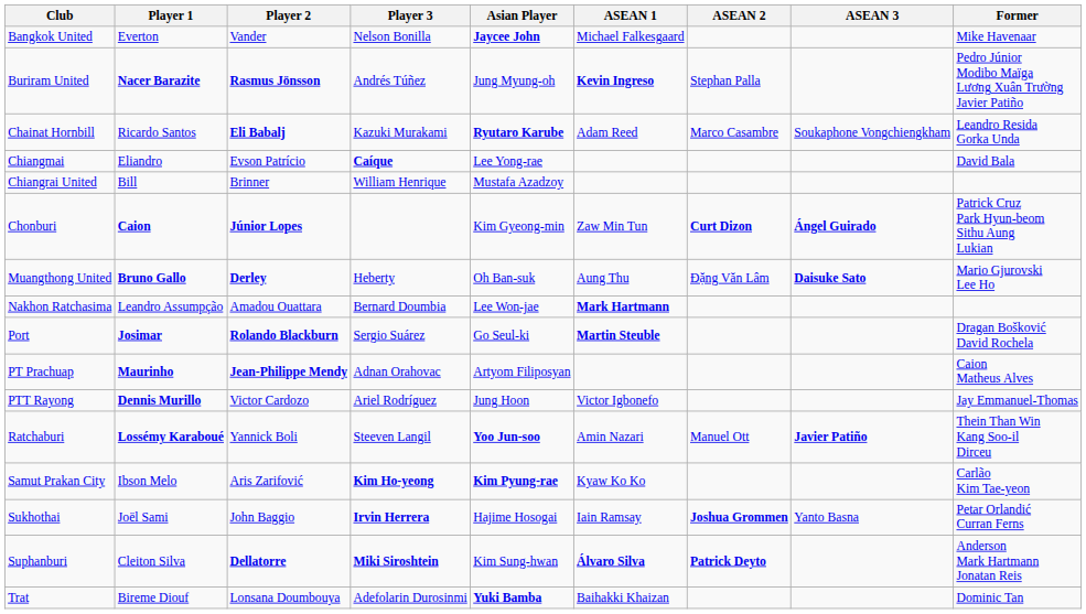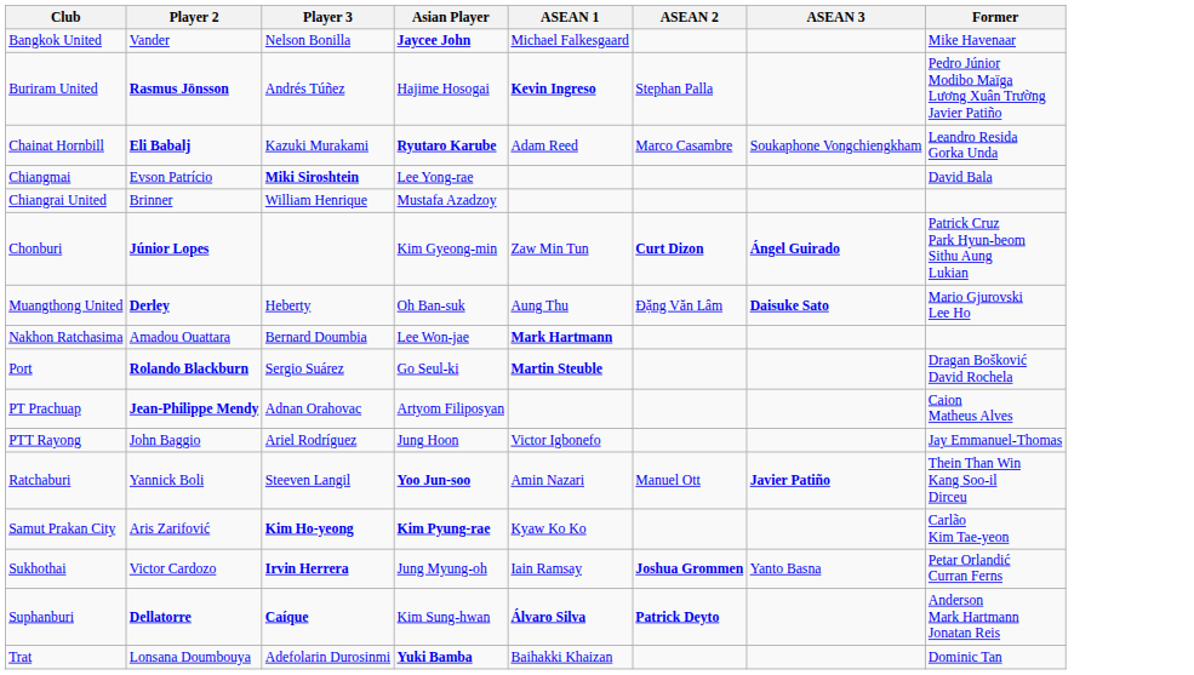 <table class="wikitable sortable" style="font-size:90%;">
 <tr>
 <th>Club</th>
-<th>Player 1</th>
 <th>Player 2</th>
 <th>Player 3</th>
 <th>Asian Player</th>
 <th>ASEAN 1</th>
 <th>ASEAN 2</th>
 <th>ASEAN 3</th>
 <th>Former</th>
 </tr>
 <tr>
 <td><a href='#'>Bangkok United</a></td>
-<td> <a href='#'>Everton</a></td>
 <td> <a href='#'>Vander</a></td>
 <td> <a href='#'>Nelson Bonilla</a></td>
 <td> <strong><a href='#'>Jaycee John</a></strong></td>
 <td> <a href='#'>Michael Falkesgaard</a></td>
 <td></td>
 <td></td>
 <td> <a href='#'>Mike Havenaar</a></td>
 </tr>
 <tr>
 <td><a href='#'>Buriram United</a></td>
-<td> <strong><a href='#'>Nacer Barazite</a></strong></td>
 <td> <strong><a href='#'>Rasmus Jönsson</a></strong></td>
 <td> <a href='#'>Andrés Túñez</a></td>
-<td> <a href='#'>Jung Myung-oh</a></td>
+<td> <a href='#'>Hajime Hosogai</a></td>
 <td> <strong><a href='#'>Kevin Ingreso</a></strong></td>
 <td> <a href='#'>Stephan Palla</a></td>
 <td></td>
 <td> <a href='#'>Pedro Júnior</a> <br> <a href='#'>Modibo Maïga</a> <br> <a href='#'>Lương Xuân Trường</a> <br>  <a href='#'>Javier Patiño</a></td>
 </tr>
 <tr>
 <td><a href='#'>Chainat Hornbill</a></td>
-<td> <a href='#'>Ricardo Santos</a></td>
 <td> <strong><a href='#'>Eli Babalj</a></strong></td>
 <td> <a href='#'>Kazuki Murakami</a></td>
 <td> <strong><a href='#'>Ryutaro Karube</a></strong></td>
 <td> <a href='#'>Adam Reed</a></td>
 <td> <a href='#'>Marco Casambre</a></td>
 <td> <a href='#'>Soukaphone Vongchiengkham</a></td>
 <td> <a href='#'>Leandro Resida</a> <br>  <a href='#'>Gorka Unda</a></td>
 </tr>
 <tr>
 <td><a href='#'>Chiangmai</a></td>
-<td> <a href='#'>Eliandro</a></td>
 <td> <a href='#'>Evson Patrício</a></td>
-<td> <strong><a href='#'>Caíque</a></strong></td>
+<td> <strong><a href='#'>Miki Siroshtein</a></strong></td>
 <td> <a href='#'>Lee Yong-rae</a></td>
 <td></td>
 <td></td>
 <td></td>
 <td> <a href='#'>David Bala</a></td>
 </tr>
 <tr>
 <td><a href='#'>Chiangrai United</a></td>
-<td> <a href='#'>Bill</a></td>
 <td> <a href='#'>Brinner</a></td>
 <td> <a href='#'>William Henrique</a></td>
 <td> <a href='#'>Mustafa Azadzoy</a></td>
 <td></td>
 <td></td>
 <td></td>
 <td></td>
 </tr>
 <tr>
 <td><a href='#'>Chonburi</a></td>
-<td> <strong><a href='#'>Caion</a></strong></td>
 <td> <strong><a href='#'>Júnior Lopes</a></strong></td>
 <td></td>
 <td> <a href='#'>Kim Gyeong-min</a></td>
 <td> <a href='#'>Zaw Min Tun</a></td>
 <td> <strong><a href='#'>Curt Dizon</a></strong></td>
 <td> <strong><a href='#'>Ángel Guirado</a></strong></td>
 <td> <a href='#'>Patrick Cruz</a> <br>  <a href='#'>Park Hyun-beom</a> <br>  <a href='#'>Sithu Aung</a> <br>  <a href='#'>Lukian</a></td>
 </tr>
 <tr>
 <td><a href='#'>Muangthong United</a></td>
-<td> <strong><a href='#'>Bruno Gallo</a></strong></td>
 <td> <strong><a href='#'>Derley</a></strong></td>
 <td> <a href='#'>Heberty</a></td>
 <td> <a href='#'>Oh Ban-suk</a></td>
 <td> <a href='#'>Aung Thu</a></td>
 <td> <a href='#'>Đặng Văn Lâm</a></td>
 <td> <strong><a href='#'>Daisuke Sato</a></strong></td>
 <td> <a href='#'>Mario Gjurovski</a> <br>  <a href='#'>Lee Ho</a></td>
 </tr>
 <tr>
 <td><a href='#'>Nakhon Ratchasima</a></td>
-<td> <a href='#'>Leandro Assumpção</a></td>
 <td> <a href='#'>Amadou Ouattara</a></td>
 <td> <a href='#'>Bernard Doumbia</a></td>
 <td> <a href='#'>Lee Won-jae</a></td>
 <td> <strong><a href='#'>Mark Hartmann</a></strong></td>
 <td></td>
 <td></td>
 <td></td>
 </tr>
 <tr>
 <td><a href='#'>Port</a></td>
-<td> <strong><a href='#'>Josimar</a></strong></td>
 <td> <strong><a href='#'>Rolando Blackburn</a></strong></td>
 <td> <a href='#'>Sergio Suárez</a></td>
 <td> <a href='#'>Go Seul-ki</a></td>
 <td> <strong><a href='#'>Martin Steuble</a></strong></td>
 <td></td>
 <td></td>
 <td> <a href='#'>Dragan Bošković</a><br> <a href='#'>David Rochela</a></td>
 </tr>
 <tr>
 <td><a href='#'>PT Prachuap</a></td>
-<td> <strong><a href='#'>Maurinho</a></strong></td>
 <td> <strong><a href='#'>Jean-Philippe Mendy</a></strong></td>
 <td> <a href='#'>Adnan Orahovac</a></td>
 <td> <a href='#'>Artyom Filiposyan</a></td>
 <td></td>
 <td></td>
 <td></td>
 <td> <a href='#'>Caion</a> <br>  <a href='#'>Matheus Alves</a> <br></td>
 </tr>
 <tr>
 <td><a href='#'>PTT Rayong</a></td>
-<td> <strong><a href='#'>Dennis Murillo</a></strong></td>
-<td> <a href='#'>Victor Cardozo</a></td>
+<td> <a href='#'>John Baggio</a></td>
 <td> <a href='#'>Ariel Rodríguez</a></td>
 <td> <a href='#'>Jung Hoon</a></td>
 <td> <a href='#'>Victor Igbonefo</a></td>
 <td></td>
 <td></td>
 <td> <a href='#'>Jay Emmanuel-Thomas</a></td>
 </tr>
 <tr>
 <td><a href='#'>Ratchaburi</a></td>
-<td> <strong><a href='#'>Lossémy Karaboué</a></strong></td>
 <td> <a href='#'>Yannick Boli</a></td>
 <td> <a href='#'>Steeven Langil</a></td>
 <td><strong> <a href='#'>Yoo Jun-soo</a></strong></td>
 <td> <a href='#'>Amin Nazari</a></td>
 <td> <a href='#'>Manuel Ott</a></td>
 <td><strong> <a href='#'>Javier Patiño</a></strong></td>
 <td> <a href='#'>Thein Than Win</a> <br>  <a href='#'>Kang Soo-il</a> <br>  <a href='#'>Dirceu</a></td>
 </tr>
 <tr>
 <td><a href='#'>Samut Prakan City</a></td>
-<td> <a href='#'>Ibson Melo</a></td>
 <td> <a href='#'>Aris Zarifović</a></td>
 <td> <strong><a href='#'>Kim Ho-yeong</a></strong></td>
 <td> <strong><a href='#'>Kim Pyung-rae</a></strong></td>
 <td> <a href='#'>Kyaw Ko Ko</a></td>
 <td></td>
 <td></td>
 <td> <a href='#'>Carlão</a> <br>  <a href='#'>Kim Tae-yeon</a></td>
 </tr>
 <tr>
 <td><a href='#'>Sukhothai</a></td>
-<td> <a href='#'>Joël Sami</a></td>
-<td> <a href='#'>John Baggio</a></td>
+<td> <a href='#'>Victor Cardozo</a></td>
 <td> <strong><a href='#'>Irvin Herrera</a></strong></td>
-<td> <a href='#'>Hajime Hosogai</a></td>
+<td> <a href='#'>Jung Myung-oh</a></td>
 <td> <a href='#'>Iain Ramsay</a></td>
 <td> <strong><a href='#'>Joshua Grommen</a> </strong></td>
 <td> <a href='#'>Yanto Basna</a></td>
 <td> <a href='#'>Petar Orlandić</a> <br>  <a href='#'>Curran Ferns</a></td>
 </tr>
 <tr>
 <td><a href='#'>Suphanburi</a></td>
-<td> <a href='#'>Cleiton Silva</a></td>
 <td> <strong><a href='#'>Dellatorre</a> </strong></td>
-<td> <strong><a href='#'>Miki Siroshtein</a></strong></td>
+<td> <strong><a href='#'>Caíque</a></strong></td>
 <td> <a href='#'>Kim Sung-hwan</a></td>
 <td> <strong><a href='#'>Álvaro Silva</a></strong></td>
 <td> <strong><a href='#'>Patrick Deyto</a></strong></td>
 <td></td>
 <td> <a href='#'>Anderson</a><br> <a href='#'>Mark Hartmann</a> <br>  <a href='#'>Jonatan Reis</a></td>
 </tr>
 <tr>
 <td><a href='#'>Trat</a></td>
-<td> <a href='#'>Bireme Diouf</a></td>
 <td> <a href='#'>Lonsana Doumbouya</a></td>
 <td> <a href='#'>Adefolarin Durosinmi</a></td>
 <td><strong> <a href='#'>Yuki Bamba</a></strong></td>
 <td> <a href='#'>Baihakki Khaizan</a></td>
 <td></td>
 <td></td>
 <td> <a href='#'>Dominic Tan</a></td>
 </tr>
 </table>
